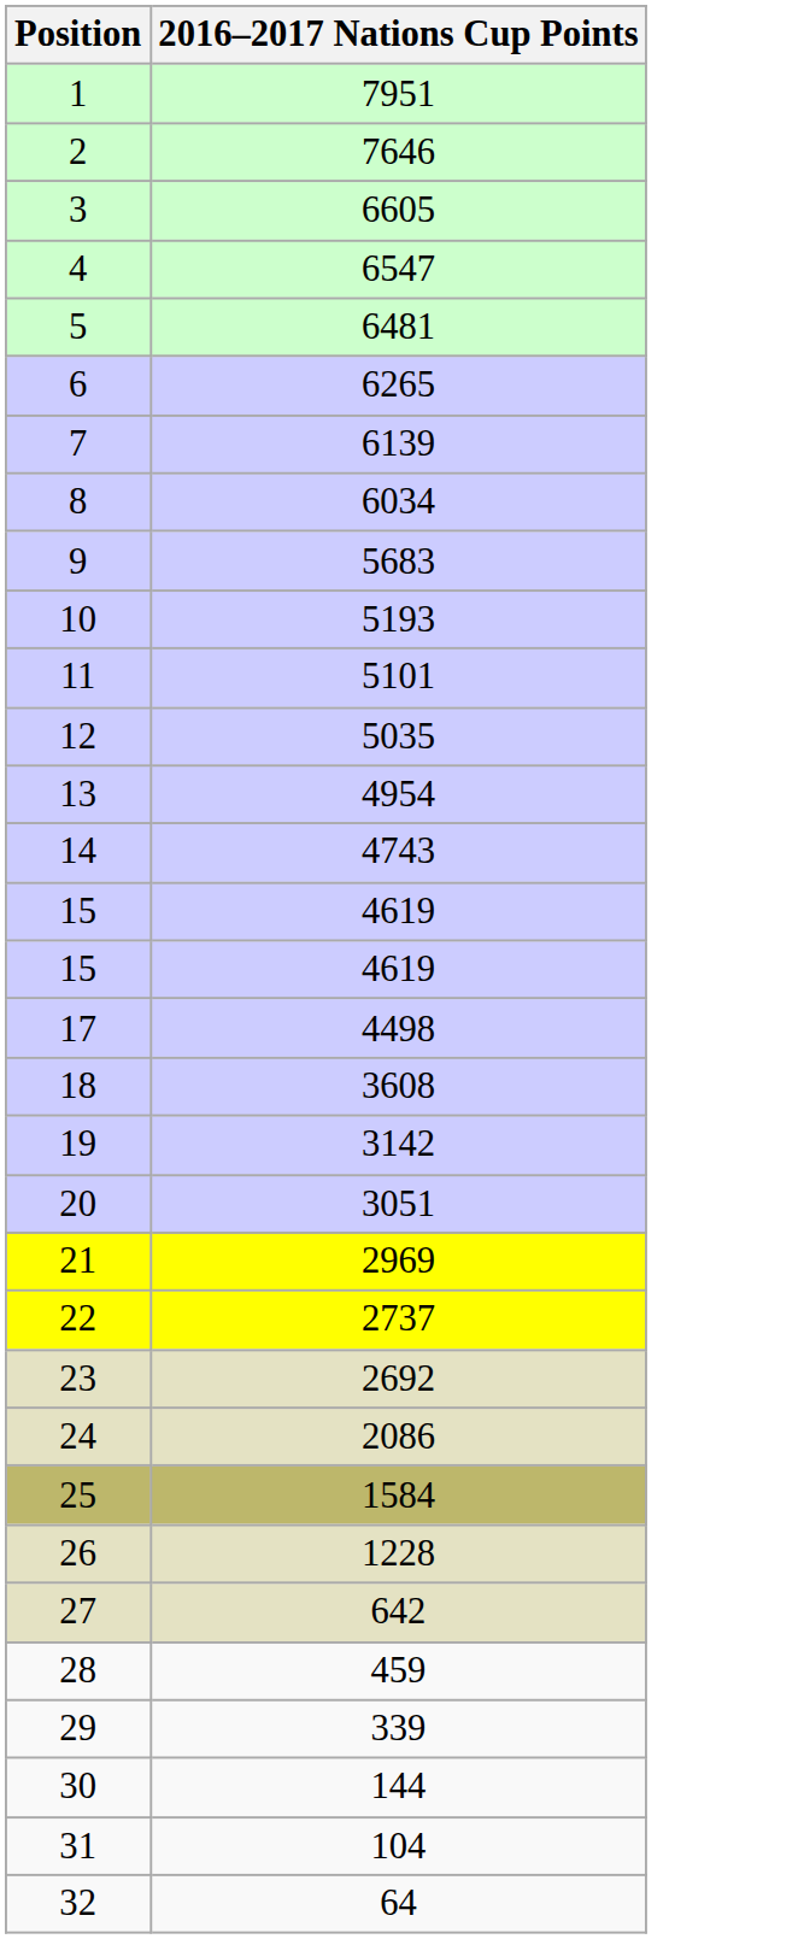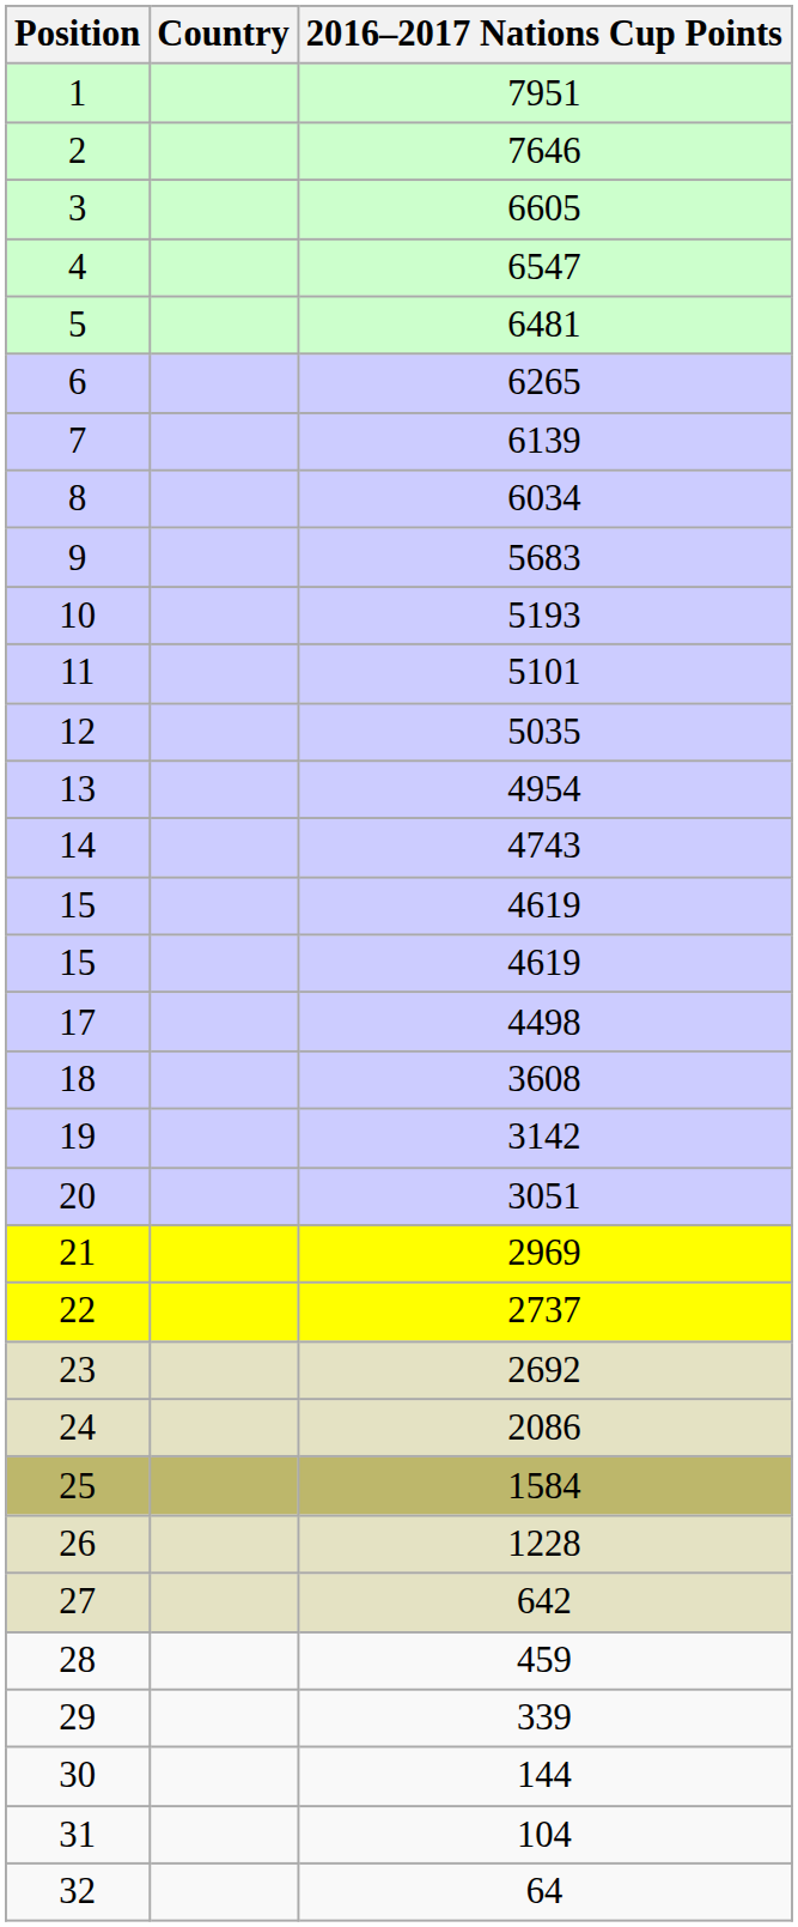 <table class="wikitable sortable" style="text-align:center;">
 <tr>
 <th>Position</th>
+<th>Country</th>
 <th>2016–2017 Nations Cup Points</th>
 </tr>
 <tr style="background: #ccffcc;">
 <td>1</td>
+<td align=left></td>
 <td>7951</td>
 </tr>
 <tr style="background: #ccffcc;">
 <td>2</td>
+<td align=left></td>
 <td>7646</td>
 </tr>
 <tr style="background: #ccffcc;">
 <td>3</td>
+<td align=left></td>
 <td>6605</td>
 </tr>
 <tr style="background: #ccffcc;">
 <td>4</td>
+<td align=left></td>
 <td>6547</td>
 </tr>
 <tr style="background: #ccffcc;">
 <td>5</td>
+<td align=left></td>
 <td>6481</td>
 </tr>
 <tr style="background: #ccccff;">
 <td>6</td>
+<td align=left></td>
 <td>6265</td>
 </tr>
 <tr style="background: #ccccff;">
 <td>7</td>
+<td align=left></td>
 <td>6139</td>
 </tr>
 <tr style="background: #ccccff;">
 <td>8</td>
+<td align=left></td>
 <td>6034</td>
 </tr>
 <tr style="background: #ccccff;">
 <td>9</td>
+<td align=left></td>
 <td>5683</td>
 </tr>
 <tr style="background: #ccccff;">
 <td>10</td>
+<td align=left></td>
 <td>5193</td>
 </tr>
 <tr style="background: #ccccff;">
 <td>11</td>
+<td align=left></td>
 <td>5101</td>
 </tr>
 <tr style="background: #ccccff;">
 <td>12</td>
+<td align=left></td>
 <td>5035</td>
 </tr>
 <tr style="background: #ccccff;">
 <td>13</td>
+<td align=left></td>
 <td>4954</td>
 </tr>
 <tr style="background: #ccccff;">
 <td>14</td>
+<td align=left></td>
 <td>4743</td>
 </tr>
 <tr style="background: #ccccff;">
 <td>15</td>
+<td align=left></td>
 <td>4619</td>
 </tr>
 <tr style="background: #ccccff;">
 <td>15</td>
+<td align=left></td>
 <td>4619</td>
 </tr>
 <tr style="background: #ccccff;">
 <td>17</td>
+<td align=left></td>
 <td>4498</td>
 </tr>
 <tr style="background: #ccccff;">
 <td>18</td>
+<td align=left></td>
 <td>3608</td>
 </tr>
 <tr style="background: #ccccff;">
 <td>19</td>
+<td align=left></td>
 <td>3142</td>
 </tr>
 <tr style="background: #ccccff;">
 <td>20</td>
+<td align=left></td>
 <td>3051</td>
 </tr>
 <tr style="background: #ffff00;">
 <td>21</td>
+<td align=left></td>
 <td>2969</td>
 </tr>
 <tr style="background: #ffff00;">
 <td>22</td>
+<td align=left></td>
 <td>2737</td>
 </tr>
 <tr style="background: #e4e2c3;">
 <td>23</td>
+<td align=left></td>
 <td>2692</td>
 </tr>
 <tr style="background: #e4e2c3;">
 <td>24</td>
+<td align=left></td>
 <td>2086</td>
 </tr>
 <tr style="background: #BDB76B;">
 <td>25</td>
+<td align=left></td>
 <td>1584</td>
 </tr>
 <tr style="background: #e4e2c3;">
 <td>26</td>
+<td align=left></td>
 <td>1228</td>
 </tr>
 <tr style="background: #e4e2c3;">
 <td>27</td>
+<td align=left></td>
 <td>642</td>
 </tr>
 <tr>
 <td>28</td>
+<td align=left></td>
 <td>459</td>
 </tr>
 <tr>
 <td>29</td>
+<td align=left></td>
 <td>339</td>
 </tr>
 <tr>
 <td>30</td>
+<td align=left></td>
 <td>144</td>
 </tr>
 <tr>
 <td>31</td>
+<td align=left></td>
 <td>104</td>
 </tr>
 <tr>
 <td>32</td>
+<td align=left></td>
 <td>64</td>
 </tr>
 </table>
